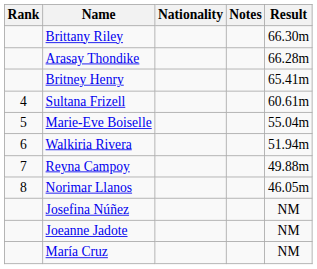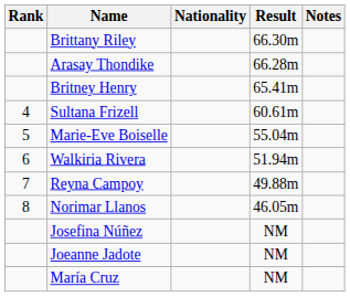 <table class="wikitable sortable" style="text-align:center">
 <tr>
 <th>Rank</th>
 <th>Name</th>
 <th>Nationality</th>
+<th>Result</th>
 <th>Notes</th>
-<th>Result</th>
 </tr>
 <tr>
 <td align=center></td>
 <td align=left><a href='#'>Brittany Riley</a></td>
 <td align=left></td>
+<td>66.30m</td>
 <td></td>
-<td>66.30m</td>
 </tr>
 <tr>
 <td align=center></td>
 <td align=left><a href='#'>Arasay Thondike</a></td>
 <td align=left></td>
+<td>66.28m</td>
 <td></td>
-<td>66.28m</td>
 </tr>
 <tr>
 <td align=center></td>
 <td align=left><a href='#'>Britney Henry</a></td>
 <td align=left></td>
+<td>65.41m</td>
 <td></td>
-<td>65.41m</td>
 </tr>
 <tr>
 <td align=center>4</td>
 <td align=left><a href='#'>Sultana Frizell</a></td>
 <td align=left></td>
+<td>60.61m</td>
 <td></td>
-<td>60.61m</td>
 </tr>
 <tr>
 <td align=center>5</td>
 <td align=left><a href='#'>Marie-Eve Boiselle</a></td>
 <td align=left></td>
+<td>55.04m</td>
 <td></td>
-<td>55.04m</td>
 </tr>
 <tr>
 <td align=center>6</td>
 <td align=left><a href='#'>Walkiria Rivera</a></td>
 <td align=left></td>
+<td>51.94m</td>
 <td></td>
-<td>51.94m</td>
 </tr>
 <tr>
 <td align=center>7</td>
 <td align=left><a href='#'>Reyna Campoy</a></td>
 <td align=left></td>
+<td>49.88m</td>
 <td></td>
-<td>49.88m</td>
 </tr>
 <tr>
 <td align=center>8</td>
 <td align=left><a href='#'>Norimar Llanos</a></td>
 <td align=left></td>
+<td>46.05m</td>
 <td></td>
-<td>46.05m</td>
 </tr>
 <tr>
 <td align=center></td>
 <td align=left><a href='#'>Josefina Núñez</a></td>
 <td align=left></td>
+<td>NM</td>
 <td></td>
-<td>NM</td>
 </tr>
 <tr>
 <td align=center></td>
 <td align=left><a href='#'>Joeanne Jadote</a></td>
 <td align=left></td>
+<td>NM</td>
 <td></td>
-<td>NM</td>
 </tr>
 <tr>
 <td align=center></td>
 <td align=left><a href='#'>María Cruz</a></td>
 <td align=left></td>
+<td>NM</td>
 <td></td>
-<td>NM</td>
 </tr>
 </table>
